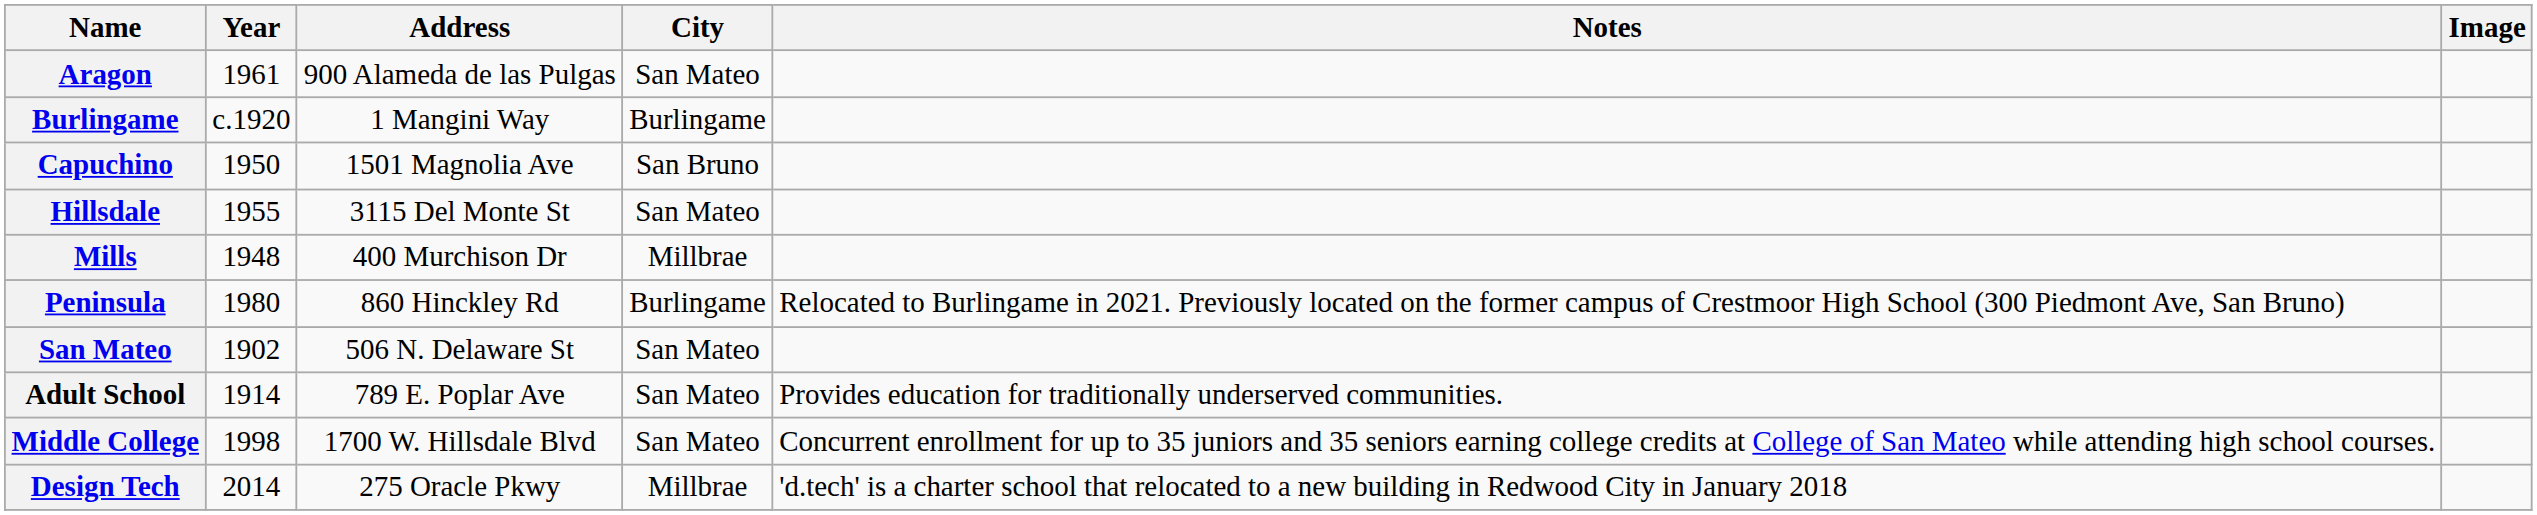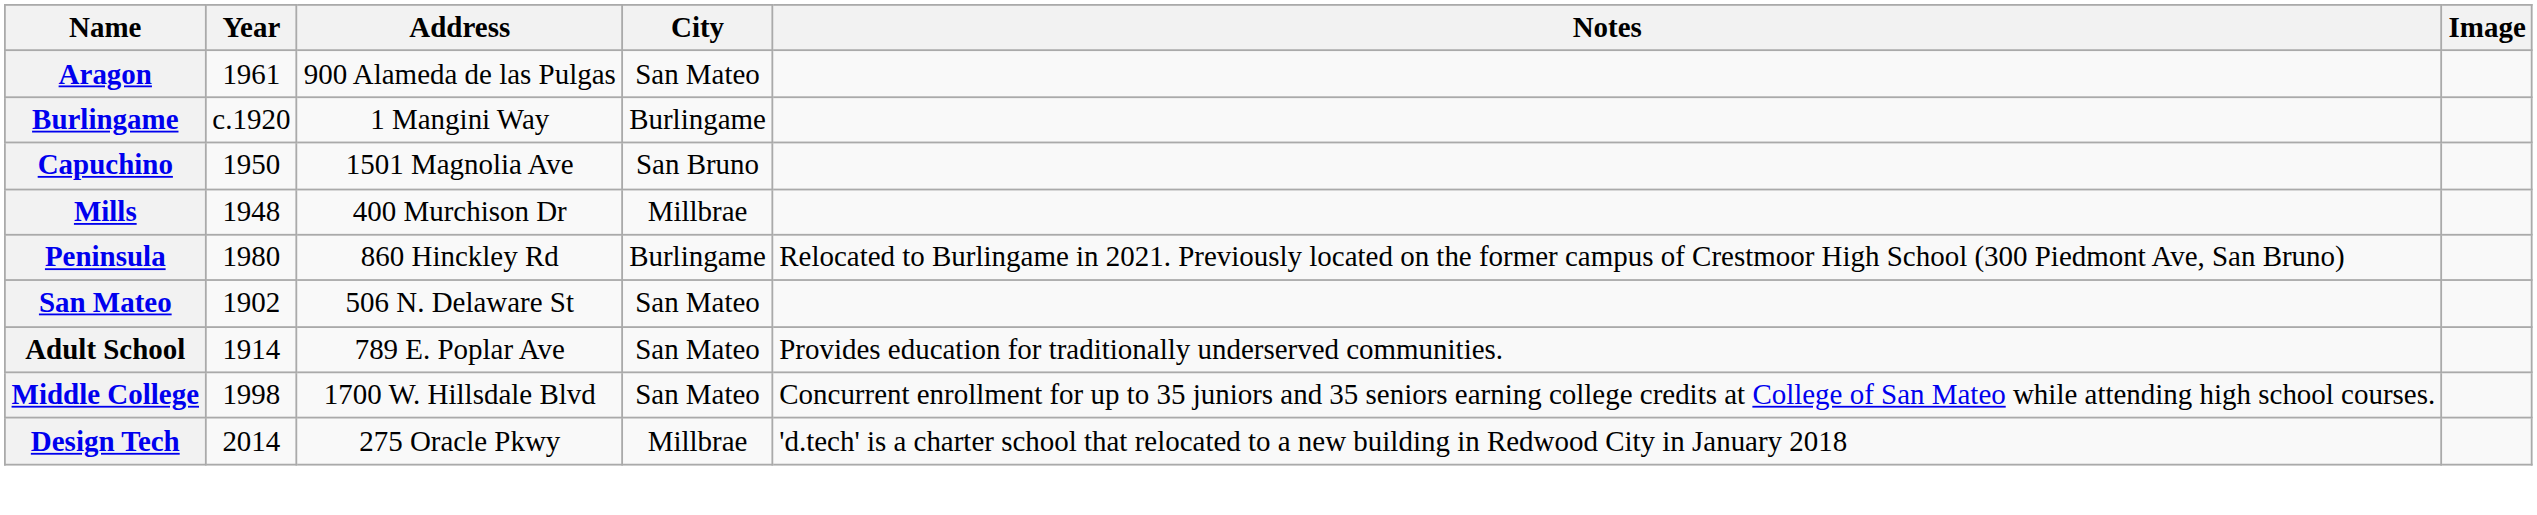 <table class="wikitable sortable" style="text-align:center;">
 <tr>
 <th>Name</th>
 <th>Year</th>
 <th>Address</th>
 <th>City</th>
 <th class="unsortable">Notes</th>
 <th class="unsortable">Image</th>
 </tr>
 <tr>
 <th><a href='#'>Aragon</a></th>
 <td>1961</td>
 <td>900 Alameda de las Pulgas</td>
 <td>San Mateo</td>
 <td style="text-align:left;"></td>
 <td></td>
 </tr>
 <tr>
 <th><a href='#'>Burlingame</a></th>
 <td>c.1920</td>
 <td>1 Mangini Way</td>
 <td>Burlingame</td>
 <td style="text-align:left;"></td>
 <td></td>
 </tr>
 <tr>
 <th><a href='#'>Capuchino</a></th>
 <td>1950</td>
 <td>1501 Magnolia Ave</td>
 <td>San Bruno</td>
-<td style="text-align:left;"></td>
-<td></td>
-</tr>
-<tr>
-<th><a href='#'>Hillsdale</a></th>
-<td>1955</td>
-<td>3115 Del Monte St</td>
-<td>San Mateo</td>
 <td style="text-align:left;"></td>
 <td></td>
 </tr>
 <tr>
 <th><a href='#'>Mills</a></th>
 <td>1948</td>
 <td>400 Murchison Dr</td>
 <td>Millbrae</td>
 <td style="text-align:left;"></td>
 <td></td>
 </tr>
 <tr>
 <th><a href='#'>Peninsula</a></th>
 <td>1980</td>
 <td>860 Hinckley Rd</td>
 <td>Burlingame</td>
 <td style="text-align:left;">Relocated to Burlingame in 2021. Previously located on the former campus of Crestmoor High School (300 Piedmont Ave, San Bruno)</td>
 <td></td>
 </tr>
 <tr>
 <th><a href='#'>San Mateo</a></th>
 <td>1902</td>
 <td>506 N. Delaware St</td>
 <td>San Mateo</td>
 <td style="text-align:left;"></td>
 <td></td>
 </tr>
 <tr>
 <th San Mateo Adult School>Adult School</th>
 <td>1914</td>
 <td>789 E. Poplar Ave</td>
 <td>San Mateo</td>
 <td style="text-align:left;">Provides education for traditionally underserved communities.</td>
 <td></td>
 </tr>
 <tr>
 <th><a href='#'>Middle College</a></th>
 <td>1998</td>
 <td>1700 W. Hillsdale Blvd</td>
 <td>San Mateo</td>
 <td style="text-align:left;">Concurrent enrollment for up to 35 juniors and 35 seniors earning college credits at <a href='#'>College of San Mateo</a> while attending high school courses.</td>
 <td></td>
 </tr>
 <tr>
 <th><a href='#'>Design Tech</a></th>
 <td>2014</td>
 <td>275 Oracle Pkwy</td>
 <td>Millbrae</td>
 <td style="text-align:left;">'d.tech' is a charter school that relocated to a new building in Redwood City in January 2018</td>
 <td></td>
 </tr>
 </table>
